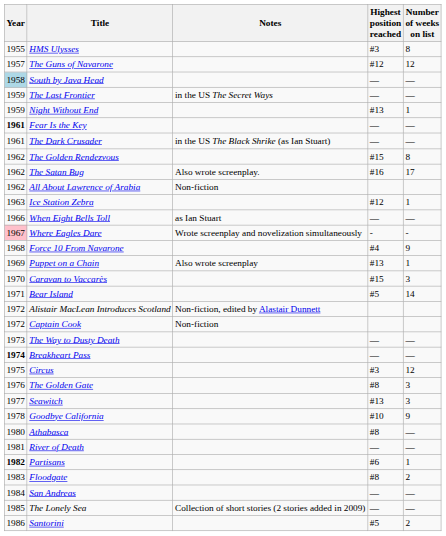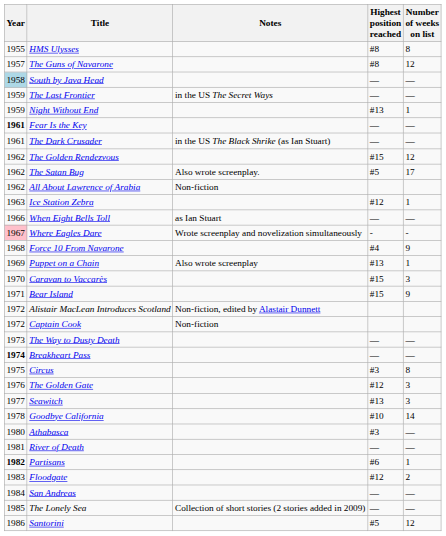 <table class="wikitable" style="font-size: 95%;">
 <tr>
 <th>Year</th>
 <th>Title</th>
 <th>Notes</th>
 <th>Highest<br>position<br>reached</th>
 <th>Number<br>of weeks<br>on list</th>
 </tr>
 <tr>
 <td>1955</td>
 <td><em><a href='#'>HMS Ulysses</a></em></td>
 <td></td>
-<td>#3</td>
+<td>#8</td>
 <td>8</td>
 </tr>
 <tr>
 <td>1957</td>
 <td><em><a href='#'>The Guns of Navarone</a></em></td>
 <td></td>
-<td>#12</td>
+<td>#8</td>
 <td>12</td>
 </tr>
 <tr>
 <td style="background: lightblue;">1958</td>
 <td><em><a href='#'>South by Java Head</a></em></td>
 <td></td>
 <td>—</td>
 <td>—</td>
 </tr>
 <tr>
 <td>1959</td>
 <td><em><a href='#'>The Last Frontier</a></em></td>
 <td>in the US <em>The Secret Ways</em></td>
 <td>—</td>
 <td>—</td>
 </tr>
 <tr>
 <td>1959</td>
 <td><em><a href='#'>Night Without End</a></em></td>
 <td></td>
 <td>#13</td>
 <td>1</td>
 </tr>
 <tr>
 <td><strong>1961</strong></td>
 <td><em><a href='#'>Fear Is the Key</a></em></td>
 <td></td>
 <td>—</td>
 <td>—</td>
 </tr>
 <tr>
 <td>1961</td>
 <td><em><a href='#'>The Dark Crusader</a></em></td>
 <td>in the US <em>The Black Shrike</em> (as Ian Stuart)</td>
 <td>—</td>
 <td>—</td>
 </tr>
 <tr>
 <td>1962</td>
 <td><em><a href='#'>The Golden Rendezvous</a></em></td>
 <td></td>
 <td>#15</td>
-<td>8</td>
+<td>12</td>
 </tr>
 <tr>
 <td>1962</td>
 <td><em><a href='#'>The Satan Bug</a></em></td>
 <td>Also wrote screenplay.</td>
-<td>#16</td>
+<td>#5</td>
 <td>17</td>
 </tr>
 <tr>
 <td>1962</td>
 <td><em><a href='#'>All About Lawrence of Arabia</a></em></td>
 <td>Non-fiction</td>
 <td></td>
 <td></td>
 </tr>
 <tr>
 <td>1963</td>
 <td><em><a href='#'>Ice Station Zebra</a></em></td>
 <td></td>
 <td>#12</td>
 <td>1</td>
 </tr>
 <tr>
 <td>1966</td>
 <td><em><a href='#'>When Eight Bells Toll</a></em></td>
 <td>as Ian Stuart</td>
 <td>—</td>
 <td>—</td>
 </tr>
 <tr>
 <td style="background: pink;">1967</td>
 <td><em><a href='#'>Where Eagles Dare</a></em></td>
 <td>Wrote screenplay and novelization simultaneously</td>
 <td>-</td>
 <td>-</td>
 </tr>
 <tr>
 <td>1968</td>
 <td><em><a href='#'>Force 10 From Navarone</a></em></td>
 <td></td>
 <td>#4</td>
 <td>9</td>
 </tr>
 <tr>
 <td>1969</td>
 <td><em><a href='#'>Puppet on a Chain</a></em></td>
 <td>Also wrote screenplay</td>
 <td>#13</td>
 <td>1</td>
 </tr>
 <tr>
 <td>1970</td>
 <td><em><a href='#'>Caravan to Vaccarès</a></em></td>
 <td></td>
 <td>#15</td>
 <td>3</td>
 </tr>
 <tr>
 <td>1971</td>
 <td><em><a href='#'>Bear Island</a></em></td>
 <td></td>
-<td>#5</td>
-<td>14</td>
+<td>#15</td>
+<td>9</td>
 </tr>
 <tr>
 <td>1972</td>
 <td><em>Alistair MacLean Introduces Scotland</em></td>
 <td>Non-fiction, edited by <a href='#'>Alastair Dunnett</a></td>
 <td></td>
 <td></td>
 </tr>
 <tr>
 <td>1972</td>
 <td><em><a href='#'>Captain Cook</a></em></td>
 <td>Non-fiction</td>
 <td></td>
 <td></td>
 </tr>
 <tr>
 <td>1973</td>
 <td><em><a href='#'>The Way to Dusty Death</a></em></td>
 <td></td>
 <td>—</td>
 <td>—</td>
 </tr>
 <tr>
 <td><strong>1974</strong></td>
 <td><em><a href='#'>Breakheart Pass</a></em></td>
 <td></td>
 <td>—</td>
 <td>—</td>
 </tr>
 <tr>
 <td>1975</td>
 <td><em><a href='#'>Circus</a></em></td>
 <td></td>
 <td>#3</td>
-<td>12</td>
+<td>8</td>
 </tr>
 <tr>
 <td>1976</td>
 <td><em><a href='#'>The Golden Gate</a></em></td>
 <td></td>
-<td>#8</td>
+<td>#12</td>
 <td>3</td>
 </tr>
 <tr>
 <td>1977</td>
 <td><em><a href='#'>Seawitch</a></em></td>
 <td></td>
 <td>#13</td>
 <td>3</td>
 </tr>
 <tr>
 <td>1978</td>
 <td><em><a href='#'>Goodbye California</a> </em></td>
 <td></td>
 <td>#10</td>
-<td>9</td>
+<td>14</td>
 </tr>
 <tr>
 <td>1980</td>
 <td><em><a href='#'>Athabasca</a></em></td>
 <td></td>
-<td>#8</td>
+<td>#3</td>
 <td>—</td>
 </tr>
 <tr>
 <td>1981</td>
 <td><em><a href='#'>River of Death</a></em></td>
 <td></td>
 <td>—</td>
 <td>—</td>
 </tr>
 <tr>
 <td><strong>1982</strong></td>
 <td><em><a href='#'>Partisans</a></em></td>
 <td></td>
 <td>#6</td>
 <td>1</td>
 </tr>
 <tr>
 <td>1983</td>
 <td><em><a href='#'>Floodgate</a></em></td>
 <td></td>
-<td>#8</td>
+<td>#12</td>
 <td>2</td>
 </tr>
 <tr>
 <td>1984</td>
 <td><em><a href='#'>San Andreas</a></em></td>
 <td></td>
 <td>—</td>
 <td>—</td>
 </tr>
 <tr>
 <td>1985</td>
 <td><em>The Lonely Sea</em></td>
 <td>Collection of short stories (2 stories added in 2009)</td>
 <td>—</td>
 <td>—</td>
 </tr>
 <tr>
 <td>1986</td>
 <td><em><a href='#'>Santorini</a></em></td>
 <td></td>
 <td>#5</td>
-<td>2</td>
+<td>12</td>
 </tr>
 </table>
